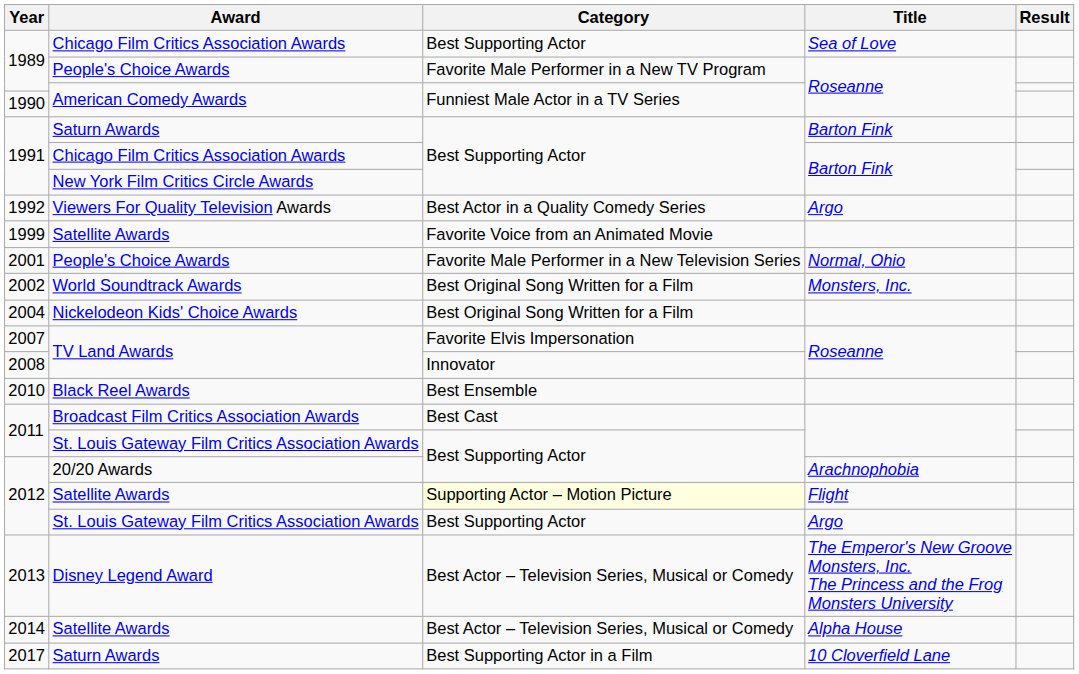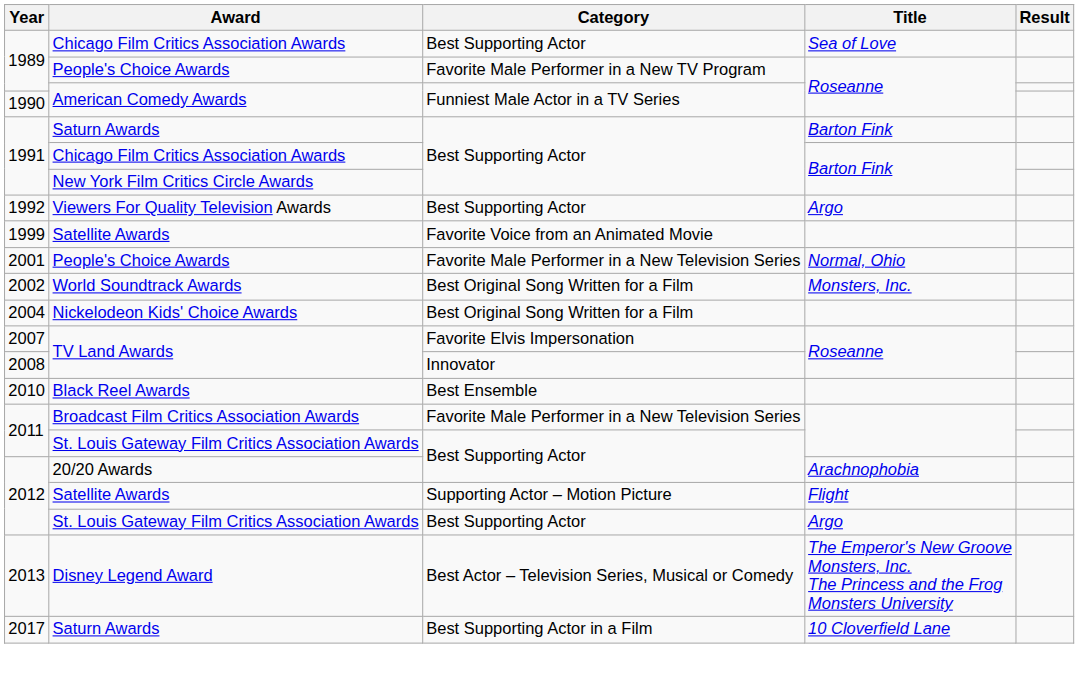 <table class="wikitable unsortable">
 <tr>
 <th>Year</th>
 <th>Award</th>
 <th>Category</th>
 <th>Title</th>
 <th>Result</th>
 </tr>
 <tr>
 <td rowspan="3">1989</td>
 <td><a href='#'>Chicago Film Critics Association Awards</a></td>
 <td>Best Supporting Actor</td>
 <td><em><a href='#'>Sea of Love</a></em></td>
 <td></td>
 </tr>
 <tr>
 <td><a href='#'>People's Choice Awards</a></td>
 <td>Favorite Male Performer in a New TV Program</td>
 <td rowspan=3><em><a href='#'>Roseanne</a></em></td>
 <td></td>
 </tr>
 <tr>
 <td rowspan="2"><a href='#'>American Comedy Awards</a></td>
 <td rowspan="2">Funniest Male Actor in a TV Series</td>
 <td></td>
 </tr>
 <tr>
 <td>1990</td>
 <td></td>
 </tr>
 <tr>
 <td rowspan="3">1991</td>
 <td><a href='#'>Saturn Awards</a></td>
 <td rowspan="3">Best Supporting Actor</td>
 <td><em><a href='#'>Barton Fink</a></em></td>
 <td></td>
 </tr>
 <tr>
 <td><a href='#'>Chicago Film Critics Association Awards</a></td>
 <td rowspan=2><em><a href='#'>Barton Fink</a></em></td>
 <td></td>
 </tr>
 <tr>
 <td><a href='#'>New York Film Critics Circle Awards</a></td>
 <td></td>
 </tr>
 <tr>
 <td>1992</td>
 <td><a href='#'>Viewers For Quality Television</a> Awards</td>
-<td>Best Actor in a Quality Comedy Series</td>
+<td>Best Supporting Actor</td>
 <td><em><a href='#'>Argo</a></em></td>
 <td></td>
 </tr>
 <tr>
 <td>1999</td>
 <td><a href='#'>Satellite Awards</a></td>
 <td>Favorite Voice from an Animated Movie</td>
 <td><em></em></td>
 <td></td>
 </tr>
 <tr>
 <td>2001</td>
 <td><a href='#'>People's Choice Awards</a></td>
 <td>Favorite Male Performer in a New Television Series</td>
 <td><em><a href='#'>Normal, Ohio</a></em></td>
 <td></td>
 </tr>
 <tr>
 <td>2002</td>
 <td><a href='#'>World Soundtrack Awards</a></td>
 <td>Best Original Song Written for a Film</td>
 <td><em><a href='#'>Monsters, Inc.</a></em></td>
 <td></td>
 </tr>
 <tr>
 <td>2004</td>
 <td><a href='#'>Nickelodeon Kids' Choice Awards</a></td>
 <td>Best Original Song Written for a Film</td>
 <td><em></em></td>
 <td></td>
 </tr>
 <tr>
 <td>2007</td>
 <td rowspan="2"><a href='#'>TV Land Awards</a></td>
 <td>Favorite Elvis Impersonation</td>
 <td rowspan=2><em><a href='#'>Roseanne</a></em></td>
 <td></td>
 </tr>
 <tr>
 <td>2008</td>
 <td>Innovator</td>
 <td></td>
 </tr>
 <tr>
 <td>2010</td>
 <td><a href='#'>Black Reel Awards</a></td>
 <td>Best Ensemble</td>
 <td><em></em></td>
 <td></td>
 </tr>
 <tr>
 <td rowspan="2">2011</td>
 <td><a href='#'>Broadcast Film Critics Association Awards</a></td>
-<td>Best Cast</td>
+<td>Favorite Male Performer in a New Television Series</td>
 <td rowspan=2><em></em></td>
 <td></td>
 </tr>
 <tr>
 <td><a href='#'>St. Louis Gateway Film Critics Association Awards</a></td>
 <td rowspan="2">Best Supporting Actor</td>
 <td></td>
 </tr>
 <tr>
 <td rowspan="3">2012</td>
 <td>20/20 Awards</td>
 <td><em><a href='#'>Arachnophobia</a></em></td>
 <td></td>
 </tr>
 <tr>
 <td><a href='#'>Satellite Awards</a></td>
-<td style="background: lightyellow;">Supporting Actor – Motion Picture</td>
+<td>Supporting Actor – Motion Picture</td>
 <td><em><a href='#'>Flight</a></em></td>
 <td></td>
 </tr>
 <tr>
 <td><a href='#'>St. Louis Gateway Film Critics Association Awards</a></td>
 <td>Best Supporting Actor</td>
 <td><em><a href='#'>Argo</a></em></td>
 <td></td>
 </tr>
 <tr>
 <td>2013</td>
 <td><a href='#'>Disney Legend Award</a></td>
 <td>Best Actor – Television Series, Musical or Comedy</td>
 <td><em><a href='#'>The Emperor's New Groove</a></em> <br> <em><a href='#'>Monsters, Inc.</a></em> <br> <em><a href='#'>The Princess and the Frog</a></em> <br> <em><a href='#'>Monsters University</a></em></td>
 <td></td>
 </tr>
 <tr>
-<td>2014</td>
-<td><a href='#'>Satellite Awards</a></td>
-<td>Best Actor – Television Series, Musical or Comedy</td>
-<td><em><a href='#'>Alpha House</a></em></td>
-<td></td>
-</tr>
-<tr>
 <td>2017</td>
 <td><a href='#'>Saturn Awards</a></td>
 <td>Best Supporting Actor in a Film</td>
 <td><em><a href='#'>10 Cloverfield Lane</a></em></td>
 <td></td>
 </tr>
 </table>
